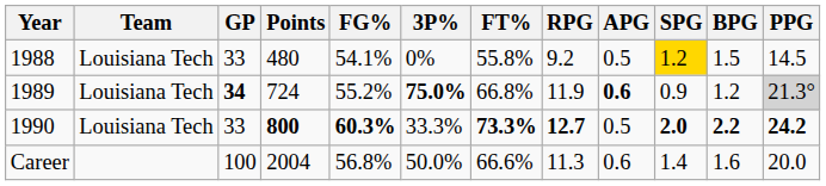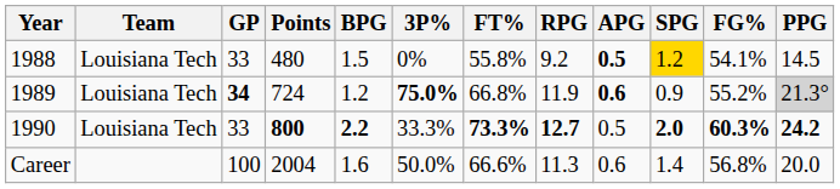 <table class="wikitable">
 <tr>
 <th>Year</th>
 <th>Team</th>
 <th>GP</th>
 <th>Points</th>
-<th>FG%</th>
+<th>BPG</th>
 <th>3P%</th>
 <th>FT%</th>
 <th>RPG</th>
 <th>APG</th>
 <th>SPG</th>
-<th>BPG</th>
+<th>FG%</th>
 <th>PPG</th>
 </tr>
 <tr>
 <td>1988</td>
 <td>Louisiana Tech</td>
 <td>33</td>
 <td>480</td>
-<td>54.1%</td>
+<td>1.5</td>
 <td>0%</td>
 <td>55.8%</td>
 <td>9.2</td>
-<td>0.5</td>
+<td><strong>0.5</strong></td>
 <td style="background: gold;">1.2</td>
-<td>1.5</td>
+<td>54.1%</td>
 <td>14.5</td>
 </tr>
 <tr>
 <td>1989</td>
 <td>Louisiana Tech</td>
 <td><strong>34</strong></td>
 <td>724</td>
-<td>55.2%</td>
+<td>1.2</td>
 <td><strong>75.0%</strong></td>
 <td>66.8%</td>
 <td>11.9</td>
 <td><strong>0.6</strong></td>
 <td>0.9</td>
-<td>1.2</td>
+<td>55.2%</td>
 <td style="background:#D3D3D3">21.3°</td>
 </tr>
 <tr>
 <td>1990</td>
 <td>Louisiana Tech</td>
 <td>33</td>
 <td><strong>800</strong></td>
-<td><strong>60.3%</strong></td>
+<td><strong>2.2</strong></td>
 <td>33.3%</td>
 <td><strong>73.3%</strong></td>
 <td><strong>12.7</strong></td>
 <td>0.5</td>
 <td><strong>2.0</strong></td>
-<td><strong>2.2</strong></td>
+<td><strong>60.3%</strong></td>
 <td><strong>24.2</strong></td>
 </tr>
 <tr>
 <td>Career</td>
 <td></td>
 <td>100</td>
 <td>2004</td>
-<td>56.8%</td>
+<td>1.6</td>
 <td>50.0%</td>
 <td>66.6%</td>
 <td>11.3</td>
 <td>0.6</td>
 <td>1.4</td>
-<td>1.6</td>
+<td>56.8%</td>
 <td>20.0</td>
 </tr>
 </table>
